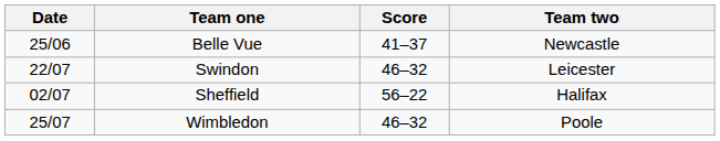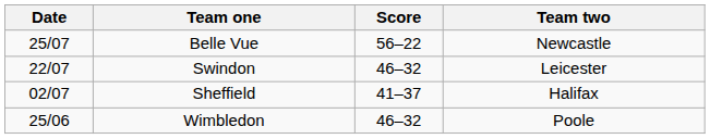 <table class="wikitable" style="text-align: center">
 <tr>
 <th width=80>Date</th>
 <th width=250>Team one</th>
 <th width=80>Score</th>
 <th width=250>Team two</th>
 </tr>
 <tr>
-<td>25/06</td>
+<td>25/07</td>
 <td>Belle Vue</td>
-<td>41–37</td>
+<td>56–22</td>
 <td>Newcastle</td>
 </tr>
 <tr>
 <td>22/07</td>
 <td>Swindon</td>
 <td>46–32</td>
 <td>Leicester</td>
 </tr>
 <tr>
 <td>02/07</td>
 <td>Sheffield</td>
-<td>56–22</td>
+<td>41–37</td>
 <td>Halifax</td>
 </tr>
 <tr>
-<td>25/07</td>
+<td>25/06</td>
 <td>Wimbledon</td>
 <td>46–32</td>
 <td>Poole</td>
 </tr>
 </table>
